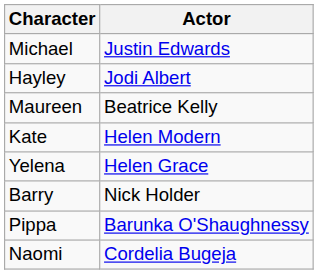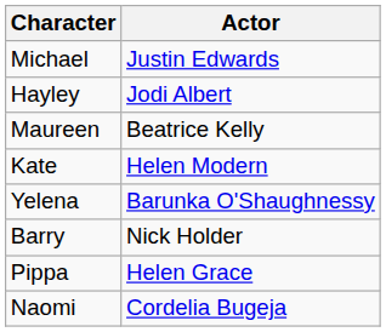 <table class="wikitable">
 <tr>
 <th>Character</th>
 <th>Actor</th>
 </tr>
 <tr>
 <td>Michael</td>
 <td><a href='#'>Justin Edwards</a></td>
 </tr>
 <tr>
 <td>Hayley</td>
 <td><a href='#'>Jodi Albert</a></td>
 </tr>
 <tr>
 <td>Maureen</td>
 <td>Beatrice Kelly</td>
 </tr>
 <tr>
 <td>Kate</td>
 <td><a href='#'>Helen Modern</a></td>
 </tr>
 <tr>
 <td>Yelena</td>
-<td><a href='#'>Helen Grace</a></td>
+<td><a href='#'>Barunka O'Shaughnessy</a></td>
 </tr>
 <tr>
 <td>Barry</td>
 <td>Nick Holder</td>
 </tr>
 <tr>
 <td>Pippa</td>
-<td><a href='#'>Barunka O'Shaughnessy</a></td>
+<td><a href='#'>Helen Grace</a></td>
 </tr>
 <tr>
 <td>Naomi</td>
 <td><a href='#'>Cordelia Bugeja</a></td>
 </tr>
 </table>
